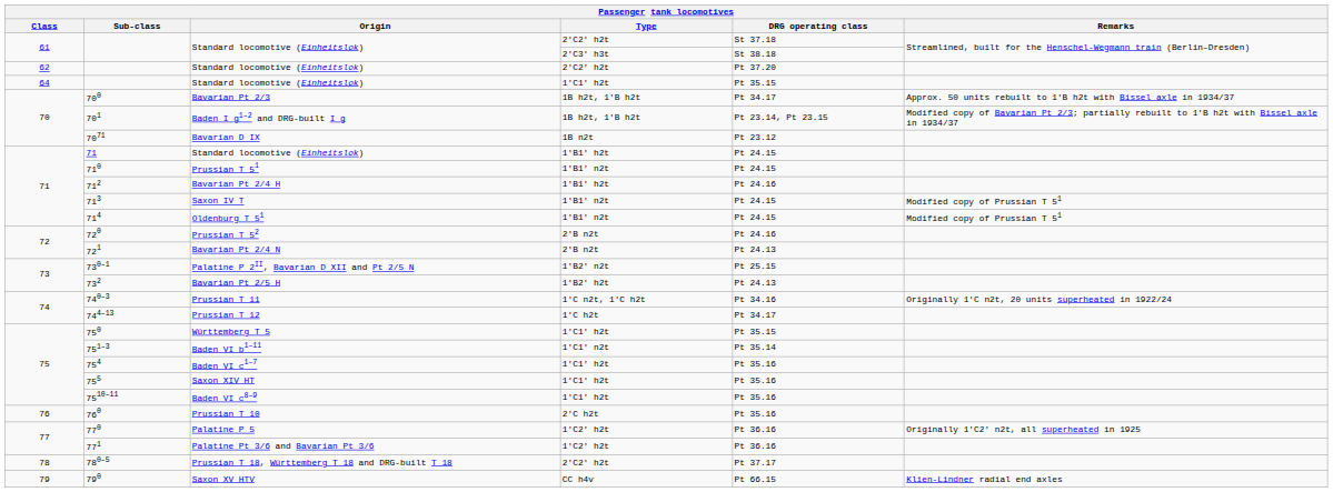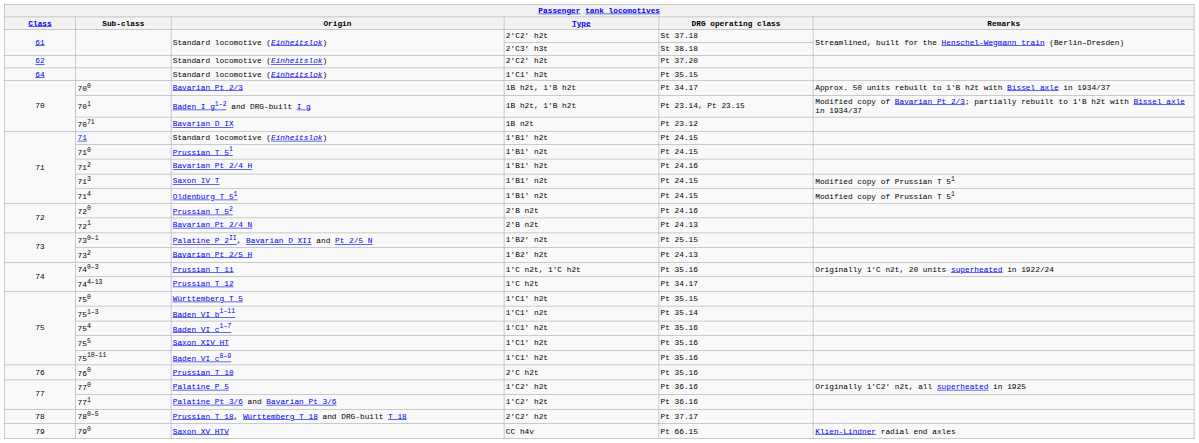 <table class="wikitable" width="100%">
 <tr>
 <th colspan="6"><a href='#'>Passenger</a> <a href='#'>tank locomotives</a></th>
 </tr>
 <tr>
 <th width="6%"><a href='#'>Class</a></th>
 <th width="8%">Sub-class</th>
 <th width="28%">Origin</th>
 <th width="13%"><a href='#'>Type</a></th>
 <th width="13%">DRG operating class</th>
 <th width="32%">Remarks</th>
 </tr>
 <tr>
 <td align="center" rowspan="2"><a href='#'>61</a></td>
 <td rowspan="2"></td>
 <td rowspan="2">Standard locomotive (<a href='#'><em>Einheitslok</em></a>)</td>
 <td>2'C2' h2t</td>
 <td>St 37.18</td>
 <td rowspan="2">Streamlined, built for the <a href='#'>Henschel-Wegmann train</a> (Berlin–Dresden)</td>
 </tr>
 <tr>
 <td>2'C3' h3t</td>
 <td>St 38.18</td>
 </tr>
 <tr>
 <td align="center"><a href='#'>62</a></td>
 <td></td>
 <td>Standard locomotive (<a href='#'><em>Einheitslok</em></a>)</td>
 <td>2'C2' h2t</td>
 <td>Pt 37.20</td>
 <td></td>
 </tr>
 <tr>
 <td align="center"><a href='#'>64</a></td>
 <td></td>
 <td>Standard locomotive (<a href='#'><em>Einheitslok</em></a>)</td>
 <td>1'C1' h2t</td>
 <td>Pt 35.15</td>
 <td></td>
 </tr>
 <tr>
 <td align="center" rowspan="3">70</td>
 <td>70<sup>0</sup></td>
 <td><a href='#'>Bavarian Pt 2/3</a></td>
 <td>1B h2t, 1'B h2t</td>
 <td>Pt 34.17</td>
 <td>Approx. 50 units rebuilt to 1'B h2t with <a href='#'>Bissel axle</a> in 1934/37</td>
 </tr>
 <tr>
 <td>70<sup>1</sup></td>
 <td><a href='#'>Baden I g<sup>1–2</sup></a> and DRG-built <a href='#'>I g</a></td>
 <td>1B h2t, 1'B h2t</td>
 <td>Pt 23.14, Pt 23.15</td>
 <td>Modified copy of <a href='#'>Bavarian Pt 2/3</a>; partially rebuilt to 1'B h2t with <a href='#'>Bissel axle</a> in 1934/37</td>
 </tr>
 <tr>
 <td>70<sup>71</sup></td>
 <td><a href='#'>Bavarian D IX</a></td>
 <td>1B n2t</td>
 <td>Pt 23.12</td>
 <td></td>
 </tr>
 <tr>
 <td align="center" rowspan="5">71</td>
 <td><a href='#'>71</a></td>
 <td>Standard locomotive (<a href='#'><em>Einheitslok</em></a>)</td>
 <td>1'B1' h2t</td>
 <td>Pt 24.15</td>
 <td></td>
 </tr>
 <tr>
 <td>71<sup>0</sup></td>
 <td><a href='#'>Prussian T 5<sup>1</sup></a></td>
 <td>1'B1' n2t</td>
 <td>Pt 24.15</td>
 <td></td>
 </tr>
 <tr>
 <td>71<sup>2</sup></td>
 <td><a href='#'>Bavarian Pt 2/4 H</a></td>
 <td>1'B1' h2t</td>
 <td>Pt 24.16</td>
 <td></td>
 </tr>
 <tr>
 <td>71<sup>3</sup></td>
 <td><a href='#'>Saxon IV T</a></td>
 <td>1'B1' n2t</td>
 <td>Pt 24.15</td>
 <td>Modified copy of Prussian T 5<sup>1</sup></td>
 </tr>
 <tr>
 <td>71<sup>4</sup></td>
 <td><a href='#'>Oldenburg T 5<sup>1</sup></a></td>
 <td>1'B1' n2t</td>
 <td>Pt 24.15</td>
 <td>Modified copy of Prussian T 5<sup>1</sup></td>
 </tr>
 <tr>
 <td align="center" rowspan="2">72</td>
 <td>72<sup>0</sup></td>
 <td><a href='#'>Prussian T 5<sup>2</sup></a></td>
 <td>2'B n2t</td>
 <td>Pt 24.16</td>
 <td></td>
 </tr>
 <tr>
 <td>72<sup>1</sup></td>
 <td><a href='#'>Bavarian Pt 2/4 N</a></td>
 <td>2'B n2t</td>
 <td>Pt 24.13</td>
 <td></td>
 </tr>
 <tr>
 <td align="center" rowspan="2">73</td>
 <td>73<sup>0–1</sup></td>
 <td><a href='#'>Palatine P 2<sup>II</sup></a>, <a href='#'>Bavarian D XII</a> and <a href='#'>Pt 2/5 N</a></td>
 <td>1'B2' n2t</td>
 <td>Pt 25.15</td>
 <td></td>
 </tr>
 <tr>
 <td>73<sup>2</sup></td>
 <td><a href='#'>Bavarian Pt 2/5 H</a></td>
 <td>1'B2' h2t</td>
 <td>Pt 24.13</td>
 <td></td>
 </tr>
 <tr>
 <td align="center" rowspan="2">74</td>
 <td>74<sup>0–3</sup></td>
 <td><a href='#'>Prussian T 11</a></td>
 <td>1'C n2t, 1'C h2t</td>
-<td>Pt 34.16</td>
+<td>Pt 35.16</td>
 <td>Originally 1'C n2t, 20 units <a href='#'>superheated</a> in 1922/24</td>
 </tr>
 <tr>
 <td>74<sup>4–13</sup></td>
 <td><a href='#'>Prussian T 12</a></td>
 <td>1'C h2t</td>
 <td>Pt 34.17</td>
 <td></td>
 </tr>
 <tr>
 <td align="center" rowspan="5">75</td>
 <td>75<sup>0</sup></td>
 <td><a href='#'>Württemberg T 5</a></td>
 <td>1'C1' h2t</td>
 <td>Pt 35.15</td>
 <td></td>
 </tr>
 <tr>
 <td>75<sup>1–3</sup></td>
 <td><a href='#'>Baden VI b<sup>1–11</sup></a></td>
 <td>1'C1' n2t</td>
 <td>Pt 35.14</td>
 <td></td>
 </tr>
 <tr>
 <td>75<sup>4</sup></td>
 <td><a href='#'>Baden VI c<sup>1–7</sup></a></td>
 <td>1'C1' h2t</td>
 <td>Pt 35.16</td>
 <td></td>
 </tr>
 <tr>
 <td>75<sup>5</sup></td>
 <td><a href='#'>Saxon XIV HT</a></td>
 <td>1'C1' h2t</td>
 <td>Pt 35.16</td>
 <td></td>
 </tr>
 <tr>
 <td>75<sup>10–11</sup></td>
 <td><a href='#'>Baden VI c<sup>8–9</sup></a></td>
 <td>1'C1' h2t</td>
 <td>Pt 35.16</td>
 <td></td>
 </tr>
 <tr>
 <td align="center">76</td>
 <td>76<sup>0</sup></td>
 <td><a href='#'>Prussian T 10</a></td>
 <td>2'C h2t</td>
 <td>Pt 35.16</td>
 <td></td>
 </tr>
 <tr>
 <td align="center" rowspan="2">77</td>
 <td>77<sup>0</sup></td>
 <td><a href='#'>Palatine P 5</a></td>
 <td>1'C2' h2t</td>
 <td>Pt 36.16</td>
 <td>Originally 1'C2' n2t, all <a href='#'>superheated</a> in 1925</td>
 </tr>
 <tr>
 <td>77<sup>1</sup></td>
 <td><a href='#'>Palatine Pt 3/6</a> and <a href='#'>Bavarian Pt 3/6</a></td>
 <td>1'C2' h2t</td>
 <td>Pt 36.16</td>
 <td></td>
 </tr>
 <tr>
 <td align="center">78</td>
 <td>78<sup>0–5</sup></td>
 <td><a href='#'>Prussian T 18</a>, <a href='#'>Württemberg T 18</a> and DRG-built <a href='#'>T 18</a></td>
 <td>2'C2' h2t</td>
 <td>Pt 37.17</td>
 <td></td>
 </tr>
 <tr>
 <td align="center">79</td>
 <td>79<sup>0</sup></td>
 <td><a href='#'>Saxon XV HTV</a></td>
 <td>CC h4v</td>
 <td>Pt 66.15</td>
 <td><a href='#'>Klien-Lindner</a> radial end axles</td>
 </tr>
 </table>
